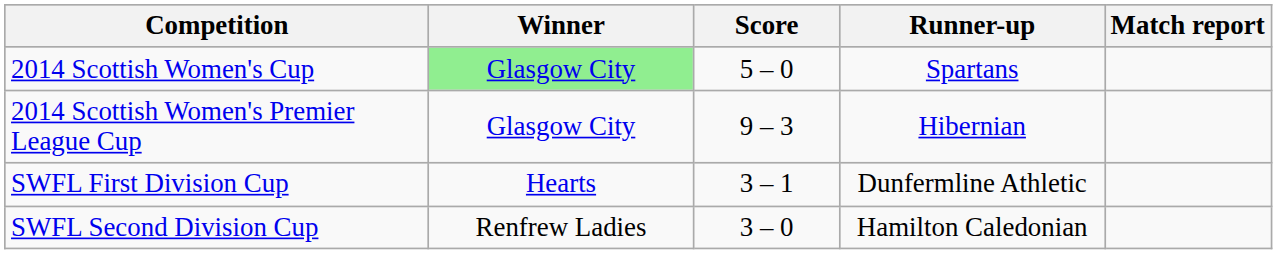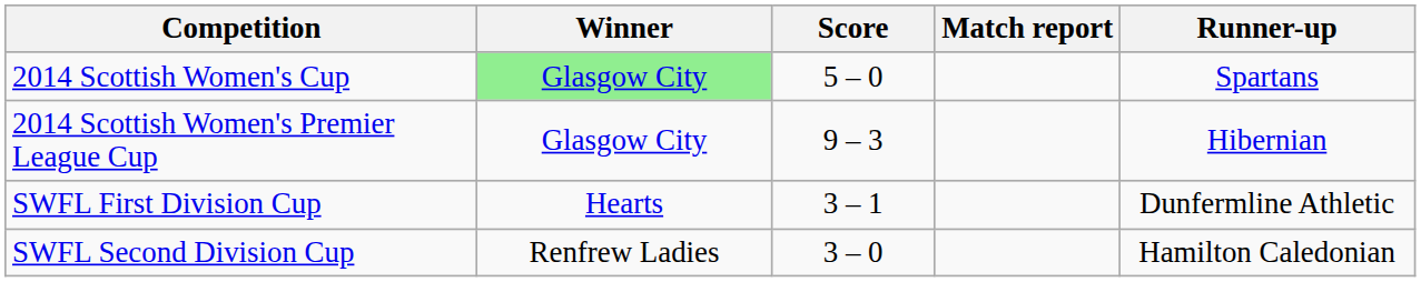 <table class="wikitable" style="text-align:center">
 <tr>
 <th width=245>Competition</th>
 <th width=150>Winner</th>
 <th width=80>Score</th>
+<th>Match report</th>
 <th width=150>Runner-up</th>
-<th>Match report</th>
 </tr>
 <tr>
 <td align=left><a href='#'>2014 Scottish Women's Cup</a></td>
 <td style="background: lightgreen;"><a href='#'>Glasgow City</a></td>
 <td>5 – 0</td>
+<td></td>
 <td><a href='#'>Spartans</a></td>
-<td></td>
 </tr>
 <tr>
 <td align=left><a href='#'>2014 Scottish Women's Premier League Cup</a></td>
 <td><a href='#'>Glasgow City</a></td>
 <td>9 – 3</td>
+<td></td>
 <td><a href='#'>Hibernian</a></td>
-<td></td>
 </tr>
 <tr>
 <td align=left><a href='#'>SWFL First Division Cup</a></td>
 <td><a href='#'>Hearts</a></td>
 <td>3 – 1</td>
+<td></td>
 <td>Dunfermline Athletic</td>
-<td></td>
 </tr>
 <tr>
 <td align=left><a href='#'>SWFL Second Division Cup</a></td>
 <td>Renfrew Ladies</td>
 <td>3 – 0</td>
+<td></td>
 <td>Hamilton Caledonian</td>
-<td></td>
 </tr>
 </table>
